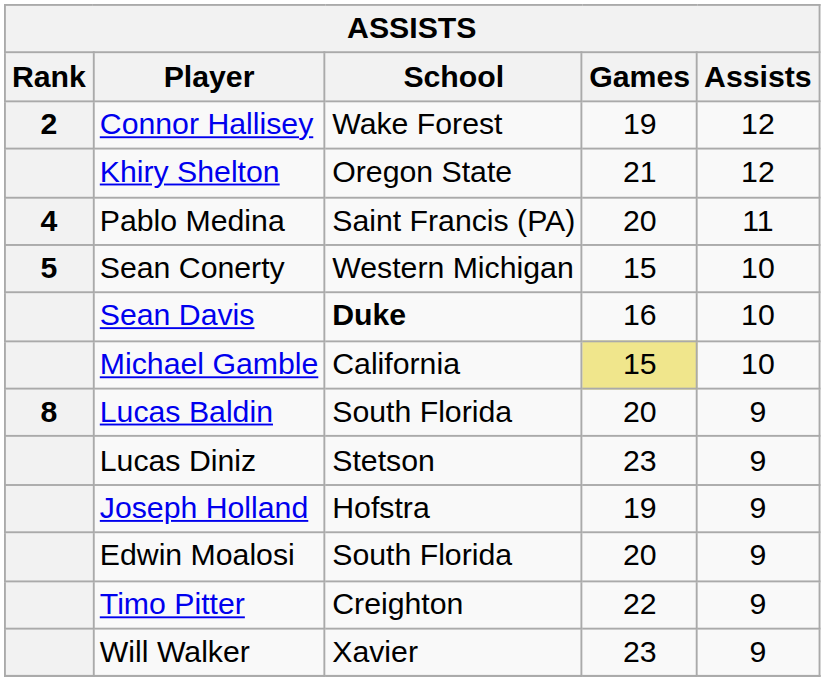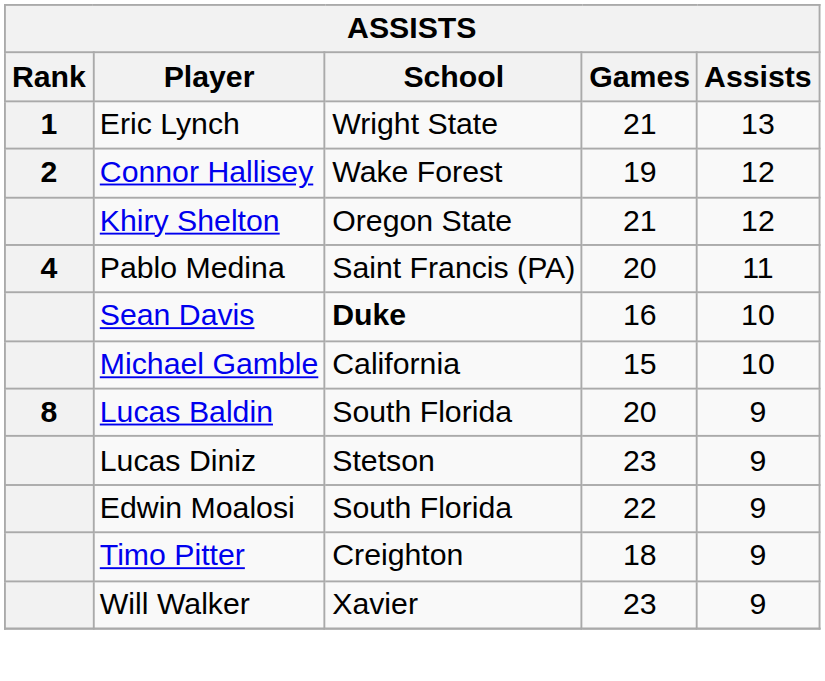 <table class="wikitable">
 <tr>
 <th colspan=5>ASSISTS</th>
 </tr>
 <tr>
 <th>Rank</th>
 <th>Player</th>
 <th>School</th>
 <th>Games</th>
 <th>Assists</th>
+</tr>
+<tr>
+<th>1</th>
+<td>Eric Lynch</td>
+<td>Wright State</td>
+<td style="text-align:center;">21</td>
+<td style="text-align:center;">13</td>
 </tr>
 <tr>
 <th>2</th>
 <td><a href='#'>Connor Hallisey</a></td>
 <td>Wake Forest</td>
 <td style="text-align:center;">19</td>
 <td style="text-align:center;">12</td>
 </tr>
 <tr>
 <th></th>
 <td><a href='#'>Khiry Shelton</a></td>
 <td>Oregon State</td>
 <td style="text-align:center;">21</td>
 <td style="text-align:center;">12</td>
 </tr>
 <tr>
 <th>4</th>
 <td>Pablo Medina</td>
 <td>Saint Francis (PA)</td>
 <td style="text-align:center;">20</td>
 <td style="text-align:center;">11</td>
 </tr>
 <tr>
-<th>5</th>
-<td>Sean Conerty</td>
-<td>Western Michigan</td>
-<td style="text-align:center;">15</td>
-<td style="text-align:center;">10</td>
-</tr>
-<tr>
 <th></th>
 <td><a href='#'>Sean Davis</a></td>
 <td><strong>Duke</strong></td>
 <td style="text-align:center;">16</td>
 <td style="text-align:center;">10</td>
 </tr>
 <tr>
 <th></th>
 <td><a href='#'>Michael Gamble</a></td>
 <td>California</td>
-<td style="background: khaki; text-align:center;">15</td>
+<td style="text-align:center;">15</td>
 <td style="text-align:center;">10</td>
 </tr>
 <tr>
 <th>8</th>
 <td><a href='#'>Lucas Baldin</a></td>
 <td>South Florida</td>
 <td style="text-align:center;">20</td>
 <td style="text-align:center;">9</td>
 </tr>
 <tr>
 <th></th>
 <td>Lucas Diniz</td>
 <td>Stetson</td>
 <td style="text-align:center;">23</td>
 <td style="text-align:center;">9</td>
 </tr>
 <tr>
 <th></th>
-<td><a href='#'>Joseph Holland</a></td>
-<td>Hofstra</td>
-<td style="text-align:center;">19</td>
-<td style="text-align:center;">9</td>
-</tr>
-<tr>
-<th></th>
 <td>Edwin Moalosi</td>
 <td>South Florida</td>
-<td style="text-align:center;">20</td>
+<td style="text-align:center;">22</td>
 <td style="text-align:center;">9</td>
 </tr>
 <tr>
 <th></th>
 <td><a href='#'>Timo Pitter</a></td>
 <td>Creighton</td>
-<td style="text-align:center;">22</td>
+<td style="text-align:center;">18</td>
 <td style="text-align:center;">9</td>
 </tr>
 <tr>
 <th></th>
 <td>Will Walker</td>
 <td>Xavier</td>
 <td style="text-align:center;">23</td>
 <td style="text-align:center;">9</td>
 </tr>
 <tr>
 </tr>
 </table>
